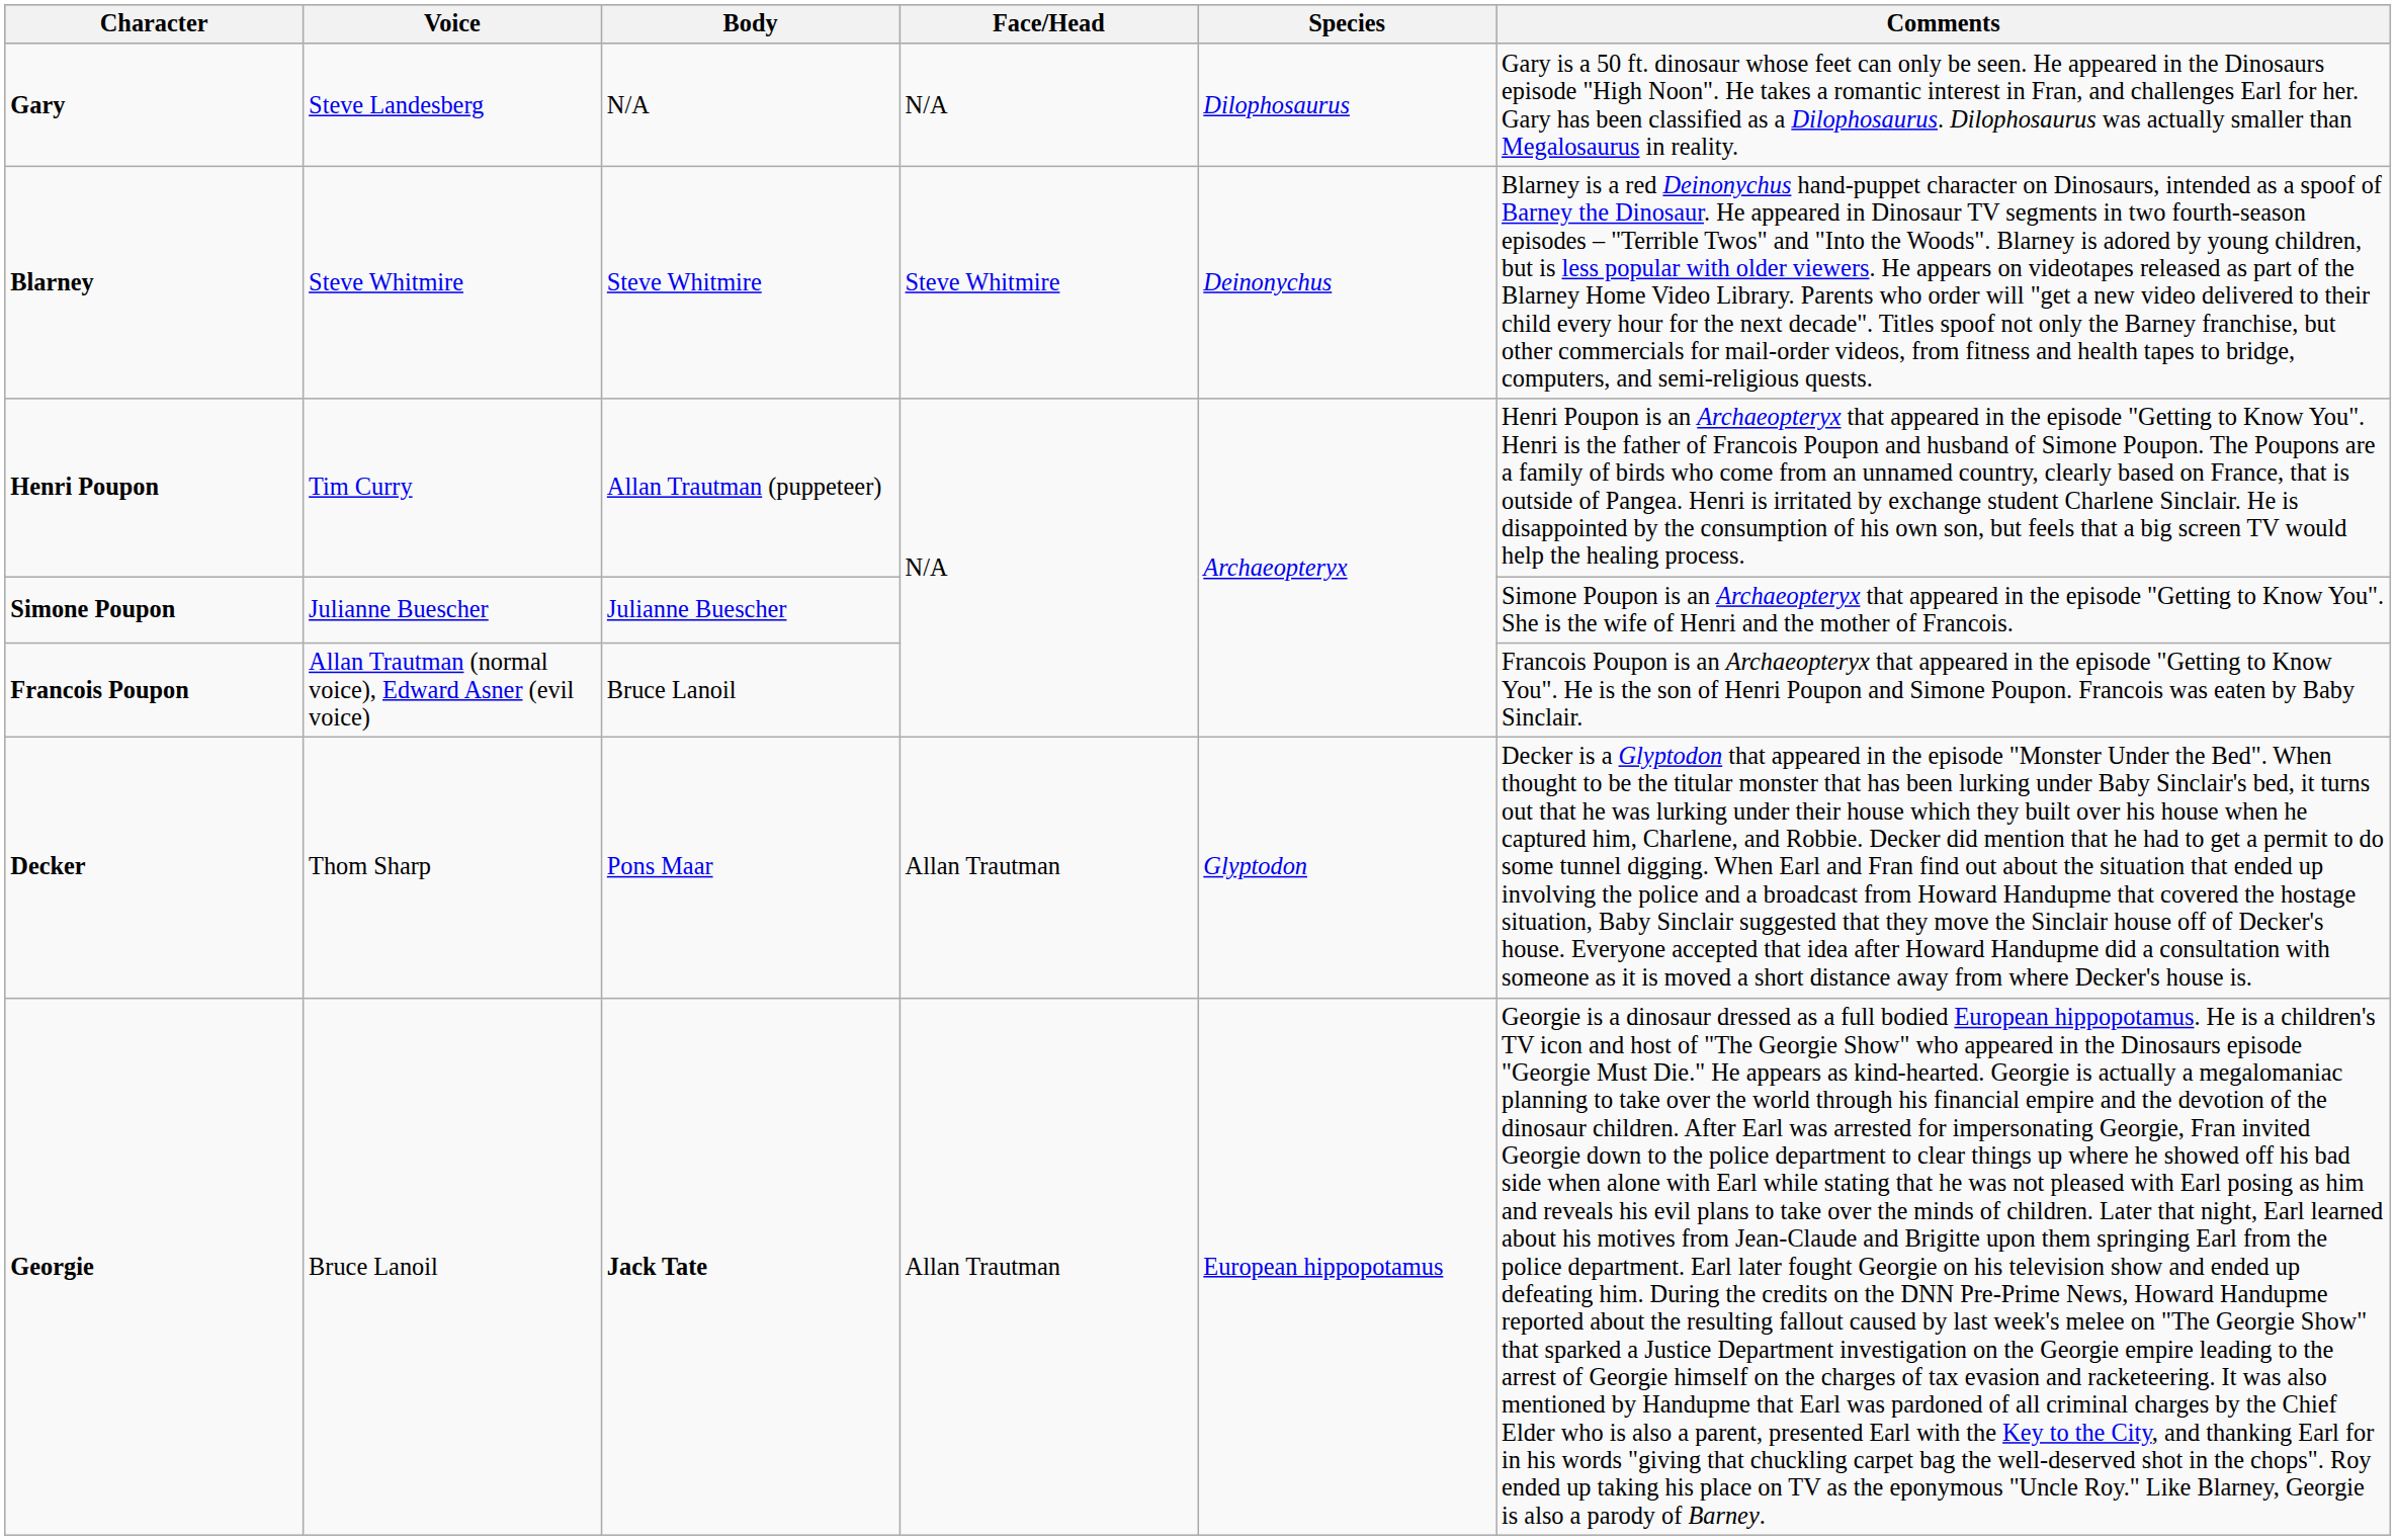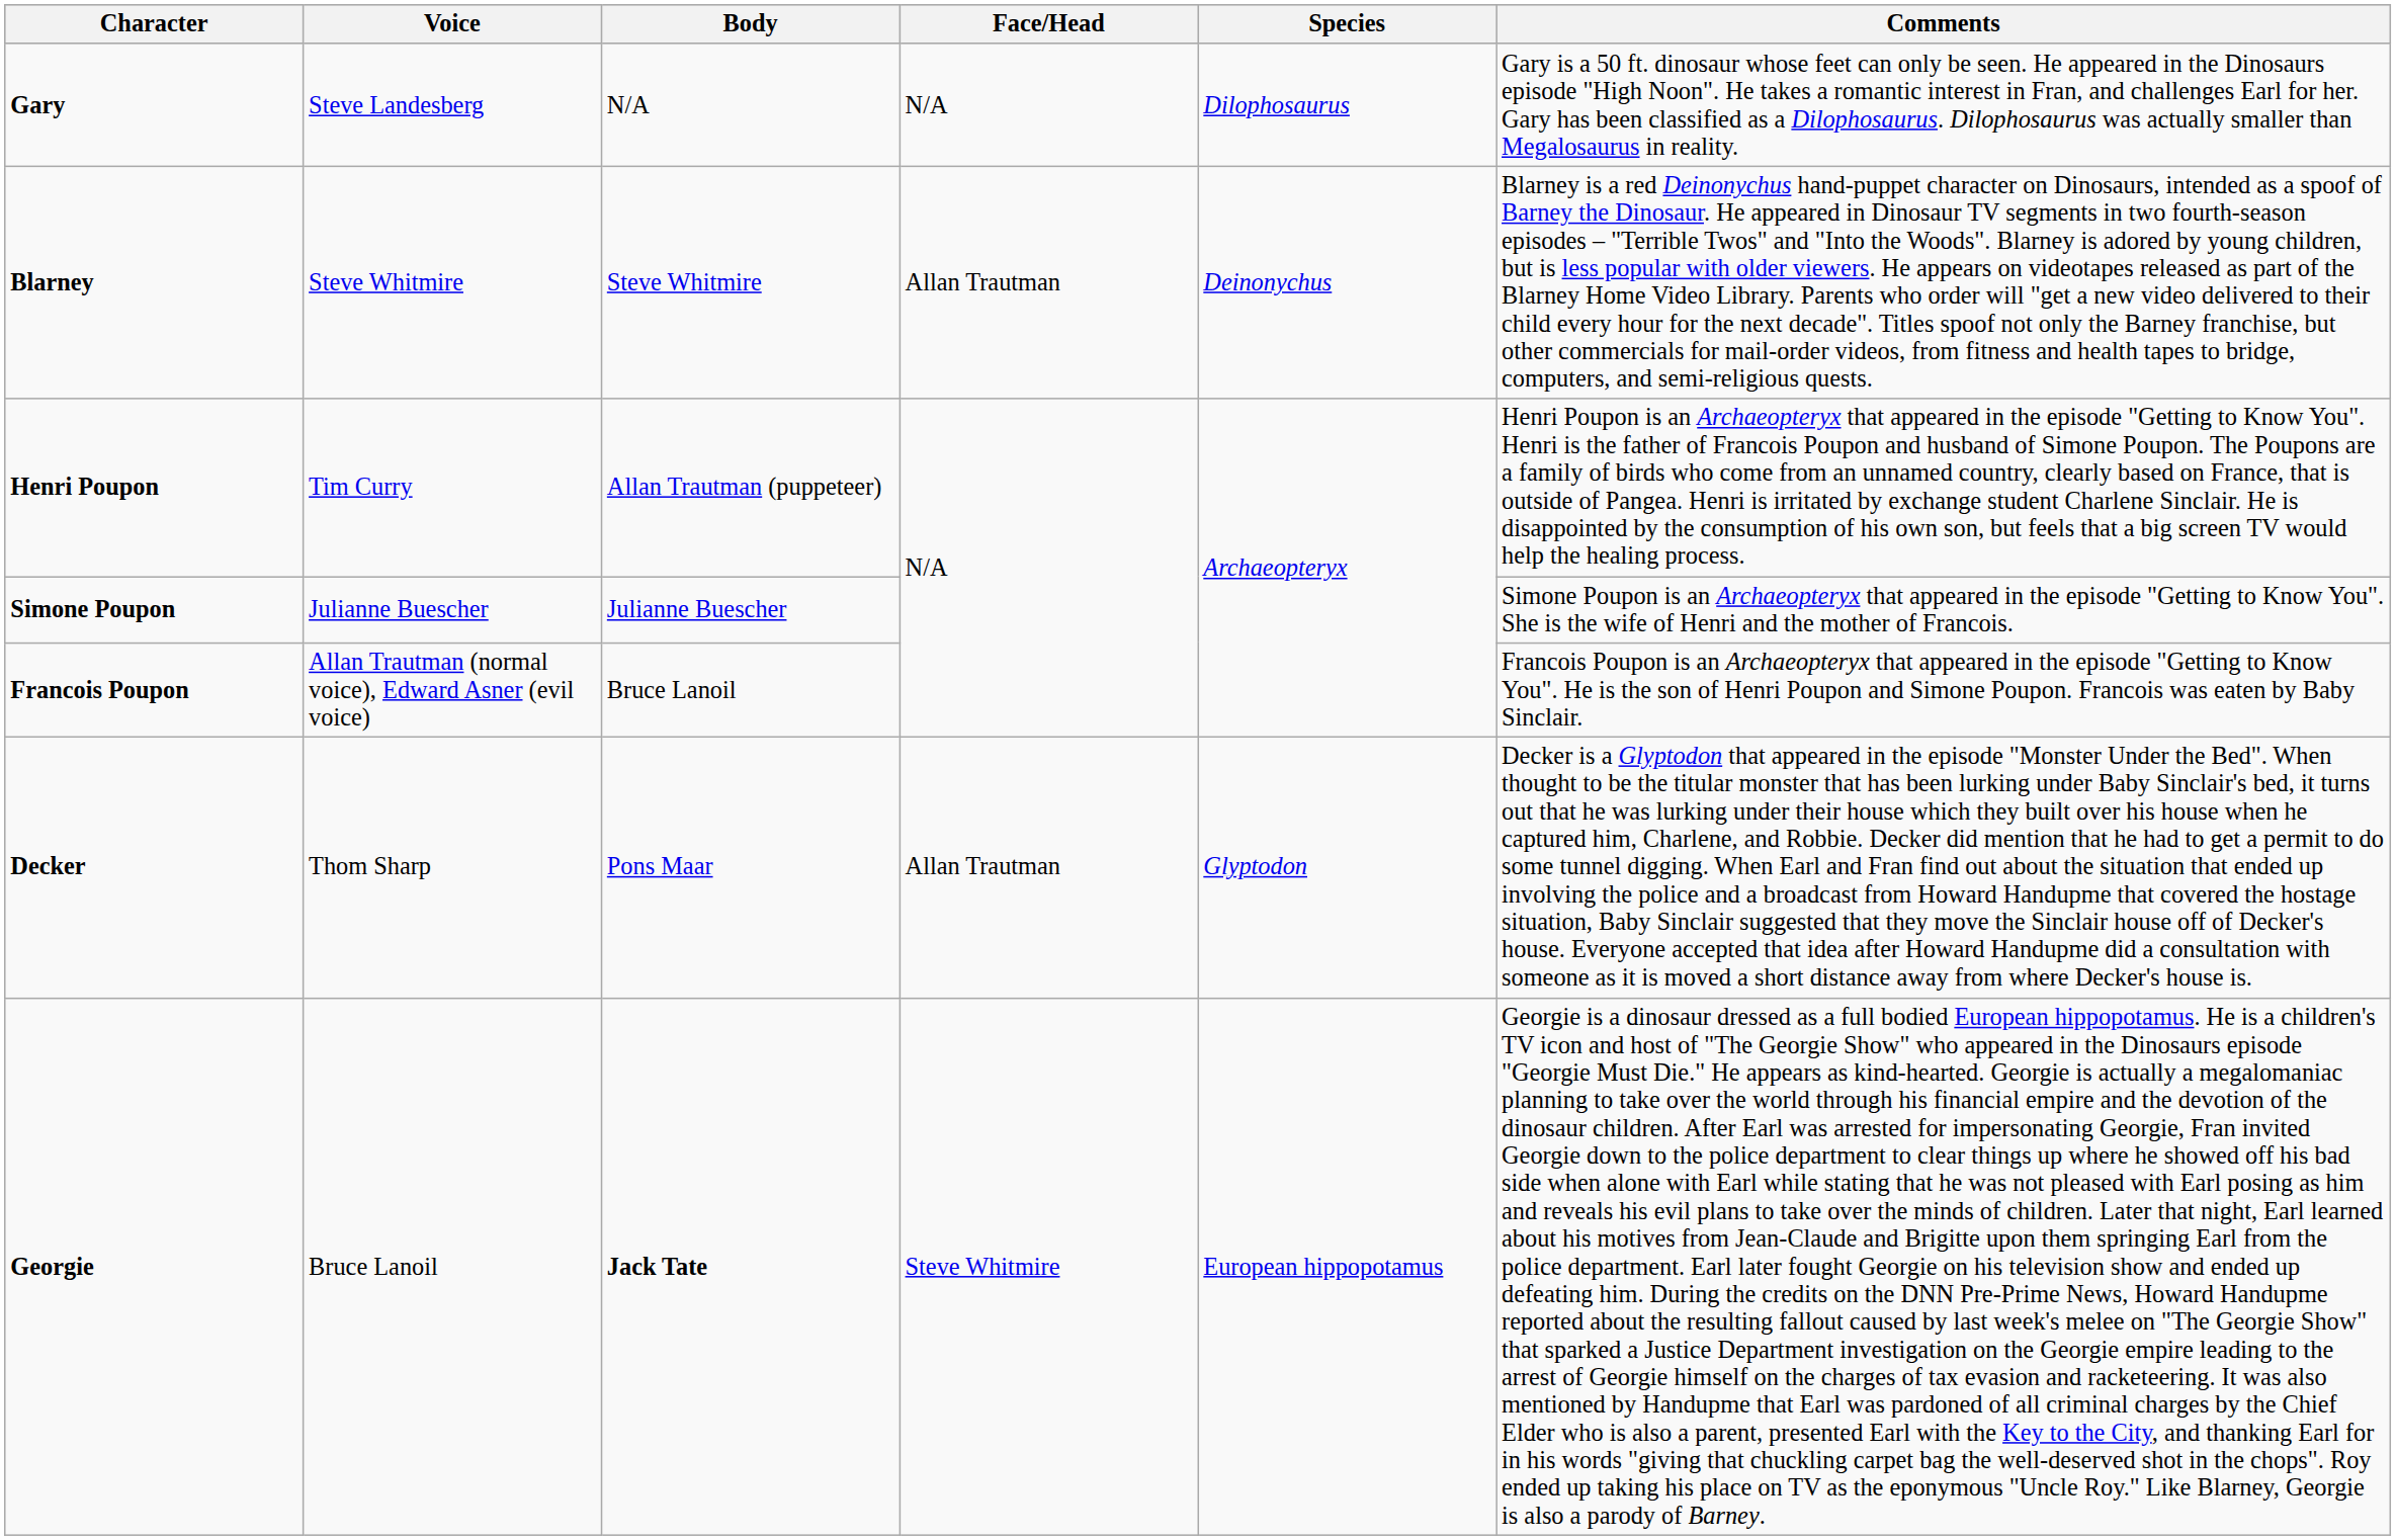 <table class="wikitable" style="width:98%;">
 <tr bgcolor="#CCCCCC">
 <th style="width:12.5%;">Character</th>
 <th style="width:12.5%;">Voice</th>
 <th style="width:12.5%;">Body</th>
 <th style="width:12.5%;">Face/Head</th>
 <th style="width:12.5%;">Species</th>
 <th style="width:50%;">Comments</th>
 </tr>
 <tr>
 <td><strong>Gary</strong></td>
 <td><a href='#'>Steve Landesberg</a></td>
 <td>N/A</td>
 <td>N/A</td>
 <td><em><a href='#'>Dilophosaurus</a></em></td>
 <td>Gary is a 50 ft. dinosaur whose feet can only be seen. He appeared in the Dinosaurs episode "High Noon". He takes a romantic interest in Fran, and challenges Earl for her. Gary has been classified as a <em><a href='#'>Dilophosaurus</a></em>. <em>Dilophosaurus</em> was actually smaller than <a href='#'>Megalosaurus</a> in reality.</td>
 </tr>
 <tr>
 <td><strong>Blarney</strong></td>
 <td><a href='#'>Steve Whitmire</a></td>
 <td><a href='#'>Steve Whitmire</a></td>
-<td><a href='#'>Steve Whitmire</a></td>
+<td>Allan Trautman</td>
 <td><em><a href='#'>Deinonychus</a></em></td>
 <td>Blarney is a red <em><a href='#'>Deinonychus</a></em> hand-puppet character on Dinosaurs, intended as a spoof of <a href='#'>Barney the Dinosaur</a>. He appeared in Dinosaur TV segments in two fourth-season episodes – "Terrible Twos" and "Into the Woods". Blarney is adored by young children, but is <a href='#'>less popular with older viewers</a>. He appears on videotapes released as part of the Blarney Home Video Library. Parents who order will "get a new video delivered to their child every hour for the next decade". Titles spoof not only the Barney franchise, but other commercials for mail-order videos, from fitness and health tapes to bridge, computers, and semi-religious quests.</td>
 </tr>
 <tr>
 <td><strong>Henri Poupon</strong></td>
 <td><a href='#'>Tim Curry</a></td>
 <td><a href='#'>Allan Trautman</a> (puppeteer)</td>
 <td rowspan="3">N/A</td>
 <td rowspan="3"><em><a href='#'>Archaeopteryx</a></em></td>
 <td>Henri Poupon is an <em><a href='#'>Archaeopteryx</a></em> that appeared in the episode "Getting to Know You". Henri is the father of Francois Poupon and husband of Simone Poupon. The Poupons are a family of birds who come from an unnamed country, clearly based on France, that is outside of Pangea. Henri is irritated by exchange student Charlene Sinclair. He is disappointed by the consumption of his own son, but feels that a big screen TV would help the healing process.</td>
 </tr>
 <tr>
 <td><strong>Simone Poupon</strong></td>
 <td><a href='#'>Julianne Buescher</a></td>
 <td><a href='#'>Julianne Buescher</a></td>
 <td>Simone Poupon is an <em><a href='#'>Archaeopteryx</a></em> that appeared in the episode "Getting to Know You". She is the wife of Henri and the mother of Francois.</td>
 </tr>
 <tr>
 <td><strong>Francois Poupon</strong></td>
 <td><a href='#'>Allan Trautman</a> (normal voice), <a href='#'>Edward Asner</a> (evil voice)</td>
 <td>Bruce Lanoil</td>
 <td>Francois Poupon is an <em>Archaeopteryx</em> that appeared in the episode "Getting to Know You". He is the son of Henri Poupon and Simone Poupon. Francois was eaten by Baby Sinclair.</td>
 </tr>
 <tr>
 <td><strong>Decker</strong></td>
 <td>Thom Sharp</td>
 <td><a href='#'>Pons Maar</a></td>
 <td>Allan Trautman</td>
 <td><em><a href='#'>Glyptodon</a></em></td>
 <td>Decker is a <em><a href='#'>Glyptodon</a></em> that appeared in the episode "Monster Under the Bed". When thought to be the titular monster that has been lurking under Baby Sinclair's bed, it turns out that he was lurking under their house which they built over his house when he captured him, Charlene, and Robbie. Decker did mention that he had to get a permit to do some tunnel digging. When Earl and Fran find out about the situation that ended up involving the police and a broadcast from Howard Handupme that covered the hostage situation, Baby Sinclair suggested that they move the Sinclair house off of Decker's house. Everyone accepted that idea after Howard Handupme did a consultation with someone as it is moved a short distance away from where Decker's house is.</td>
 </tr>
 <tr>
 <td><strong>Georgie</strong></td>
 <td>Bruce Lanoil</td>
 <td><strong>Jack Tate</strong></td>
-<td>Allan Trautman</td>
+<td><a href='#'>Steve Whitmire</a></td>
 <td><a href='#'>European hippopotamus</a></td>
 <td>Georgie is a dinosaur dressed as a full bodied <a href='#'>European hippopotamus</a>. He is a children's TV icon and host of "The Georgie Show" who appeared in the Dinosaurs episode "Georgie Must Die." He appears as kind-hearted. Georgie is actually a megalomaniac planning to take over the world through his financial empire and the devotion of the dinosaur children. After Earl was arrested for impersonating Georgie, Fran invited Georgie down to the police department to clear things up where he showed off his bad side when alone with Earl while stating that he was not pleased with Earl posing as him and reveals his evil plans to take over the minds of children. Later that night, Earl learned about his motives from Jean-Claude and Brigitte upon them springing Earl from the police department. Earl later fought Georgie on his television show and ended up defeating him. During the credits on the DNN Pre-Prime News, Howard Handupme reported about the resulting fallout caused by last week's melee on "The Georgie Show" that sparked a Justice Department investigation on the Georgie empire leading to the arrest of Georgie himself on the charges of tax evasion and racketeering. It was also mentioned by Handupme that Earl was pardoned of all criminal charges by the Chief Elder who is also a parent, presented Earl with the <a href='#'>Key to the City</a>, and thanking Earl for in his words "giving that chuckling carpet bag the well-deserved shot in the chops". Roy ended up taking his place on TV as the eponymous "Uncle Roy." Like Blarney, Georgie is also a parody of <em>Barney</em>.</td>
 </tr>
 </table>
